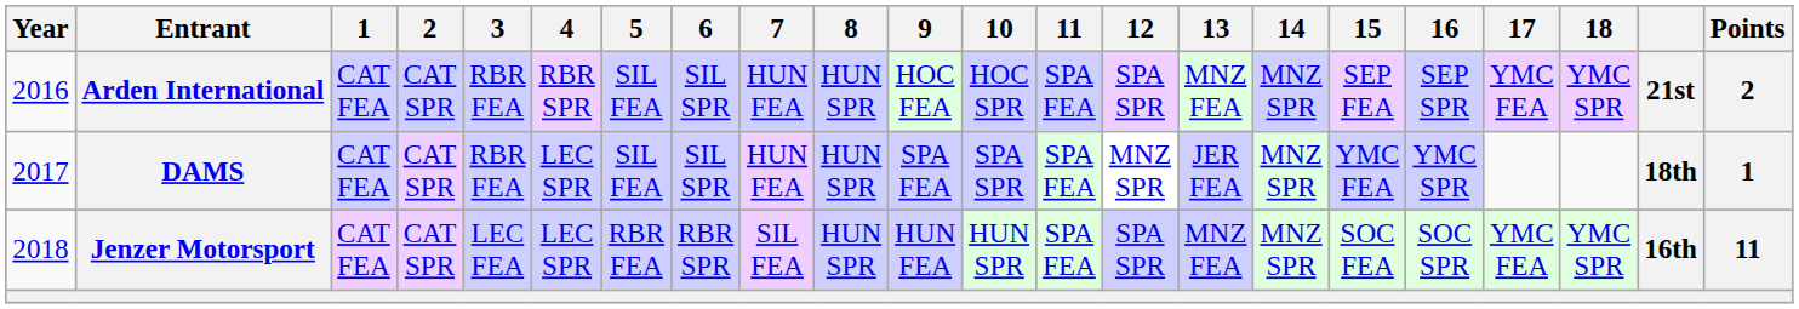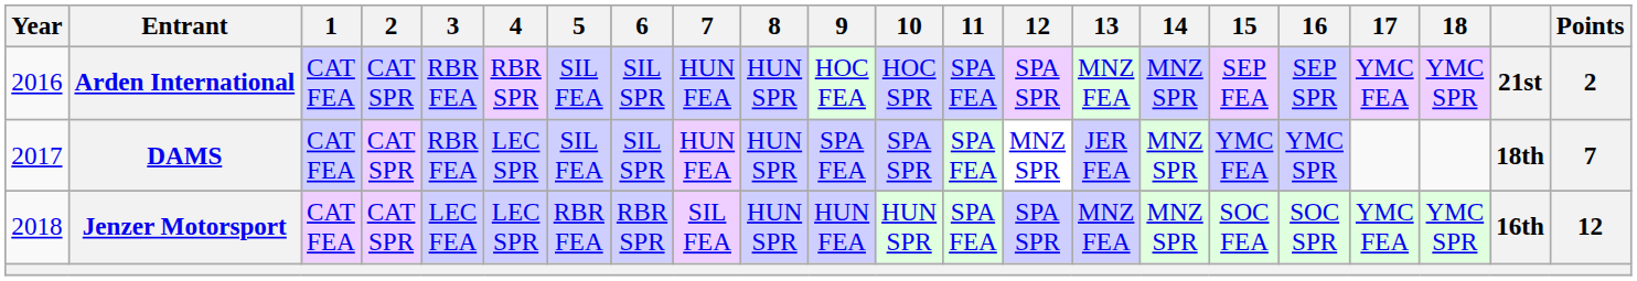 <table class="wikitable" style="text-align:center; font-size:85%">
 <tr>
 <th scope="col">Year</th>
 <th scope="col">Entrant</th>
 <th scope="col">1</th>
 <th scope="col">2</th>
 <th scope="col">3</th>
 <th scope="col">4</th>
 <th scope="col">5</th>
 <th scope="col">6</th>
 <th scope="col">7</th>
 <th scope="col">8</th>
 <th scope="col">9</th>
 <th scope="col">10</th>
 <th scope="col">11</th>
 <th scope="col">12</th>
 <th scope="col">13</th>
 <th scope="col">14</th>
 <th scope="col">15</th>
 <th scope="col">16</th>
 <th scope="col">17</th>
 <th scope="col">18</th>
 <th scope="col"></th>
 <th scope="col">Points</th>
 </tr>
 <tr>
 <td><a href='#'>2016</a></td>
 <th nowrap><a href='#'>Arden International</a></th>
 <td style="background:#CFCFFF;"><a href='#'>CAT<br>FEA</a><br></td>
 <td style="background:#CFCFFF;"><a href='#'>CAT<br>SPR</a><br></td>
 <td style="background:#CFCFFF;"><a href='#'>RBR<br>FEA</a><br></td>
 <td style="background:#EFCFFF;"><a href='#'>RBR<br>SPR</a><br></td>
 <td style="background:#CFCFFF;"><a href='#'>SIL<br>FEA</a><br></td>
 <td style="background:#CFCFFF;"><a href='#'>SIL<br>SPR</a><br></td>
 <td style="background:#CFCFFF;"><a href='#'>HUN<br>FEA</a><br></td>
 <td style="background:#CFCFFF;"><a href='#'>HUN<br>SPR</a><br></td>
 <td style="background:#DFFFDF;"><a href='#'>HOC<br>FEA</a><br></td>
 <td style="background:#CFCFFF;"><a href='#'>HOC<br>SPR</a><br></td>
 <td style="background:#CFCFFF;"><a href='#'>SPA<br>FEA</a><br></td>
 <td style="background:#EFCFFF;"><a href='#'>SPA<br>SPR</a><br></td>
 <td style="background:#DFFFDF;"><a href='#'>MNZ<br>FEA</a><br></td>
 <td style="background:#CFCFFF;"><a href='#'>MNZ<br>SPR</a><br></td>
 <td style="background:#EFCFFF;"><a href='#'>SEP<br>FEA</a><br></td>
 <td style="background:#CFCFFF;"><a href='#'>SEP<br>SPR</a><br></td>
 <td style="background:#EFCFFF;"><a href='#'>YMC<br>FEA</a><br></td>
 <td style="background:#EFCFFF;"><a href='#'>YMC<br>SPR</a><br></td>
 <th>21st</th>
 <th>2</th>
 </tr>
 <tr>
 <td><a href='#'>2017</a></td>
 <th nowrap><a href='#'>DAMS</a></th>
 <td style="background:#CFCFFF;"><a href='#'>CAT<br>FEA</a><br></td>
 <td style="background:#EFCFFF;"><a href='#'>CAT<br>SPR</a><br></td>
 <td style="background:#CFCFFF;"><a href='#'>RBR<br>FEA</a><br></td>
 <td style="background:#CFCFFF;"><a href='#'>LEC<br>SPR</a><br></td>
 <td style="background:#CFCFFF;"><a href='#'>SIL<br>FEA</a><br></td>
 <td style="background:#CFCFFF;"><a href='#'>SIL<br>SPR</a><br></td>
 <td style="background:#EFCFFF;"><a href='#'>HUN<br>FEA</a><br></td>
 <td style="background:#CFCFFF;"><a href='#'>HUN<br>SPR</a><br></td>
 <td style="background:#CFCFFF;"><a href='#'>SPA<br>FEA</a><br></td>
 <td style="background:#CFCFFF;"><a href='#'>SPA<br>SPR</a><br></td>
 <td style="background:#DFFFDF;"><a href='#'>SPA<br>FEA</a><br></td>
 <td style="background:#FFFFFF;"><a href='#'>MNZ<br>SPR</a><br></td>
 <td style="background:#CFCFFF;"><a href='#'>JER<br>FEA</a><br></td>
 <td style="background:#DFFFDF;"><a href='#'>MNZ<br>SPR</a><br></td>
 <td style="background:#CFCFFF;"><a href='#'>YMC<br>FEA</a><br></td>
 <td style="background:#CFCFFF;"><a href='#'>YMC<br>SPR</a><br></td>
 <td></td>
 <td></td>
 <th>18th</th>
-<th>1</th>
+<th>7</th>
 </tr>
 <tr>
 <td><a href='#'>2018</a></td>
 <th nowrap><a href='#'>Jenzer Motorsport</a></th>
 <td style="background:#EFCFFF;"><a href='#'>CAT<br>FEA</a><br></td>
 <td style="background:#EFCFFF;"><a href='#'>CAT<br>SPR</a><br></td>
 <td style="background:#CFCFFF;"><a href='#'>LEC<br>FEA</a><br></td>
 <td style="background:#CFCFFF;"><a href='#'>LEC<br>SPR</a><br></td>
 <td style="background:#CFCFFF;"><a href='#'>RBR<br>FEA</a><br></td>
 <td style="background:#CFCFFF;"><a href='#'>RBR<br>SPR</a><br></td>
 <td style="background:#EFCFFF;"><a href='#'>SIL<br>FEA</a><br></td>
 <td style="background:#CFCFFF;"><a href='#'>HUN<br>SPR</a><br></td>
 <td style="background:#CFCFFF;"><a href='#'>HUN<br>FEA</a><br></td>
 <td style="background:#DFFFDF;"><a href='#'>HUN<br>SPR</a><br></td>
 <td style="background:#DFFFDF;"><a href='#'>SPA<br>FEA</a><br></td>
 <td style="background:#CFCFFF;"><a href='#'>SPA<br>SPR</a><br></td>
 <td style="background:#CFCFFF;"><a href='#'>MNZ<br>FEA</a><br></td>
 <td style="background:#DFFFDF;"><a href='#'>MNZ<br>SPR</a><br></td>
 <td style="background:#DFFFDF;"><a href='#'>SOC<br>FEA</a><br></td>
 <td style="background:#DFFFDF;"><a href='#'>SOC<br>SPR</a><br></td>
 <td style="background:#DFFFDF;"><a href='#'>YMC<br>FEA</a><br></td>
 <td style="background:#DFFFDF;"><a href='#'>YMC<br>SPR</a><br></td>
 <th>16th</th>
-<th>11</th>
+<th>12</th>
 </tr>
 <tr>
 <th colspan="23"></th>
 </tr>
 </table>
